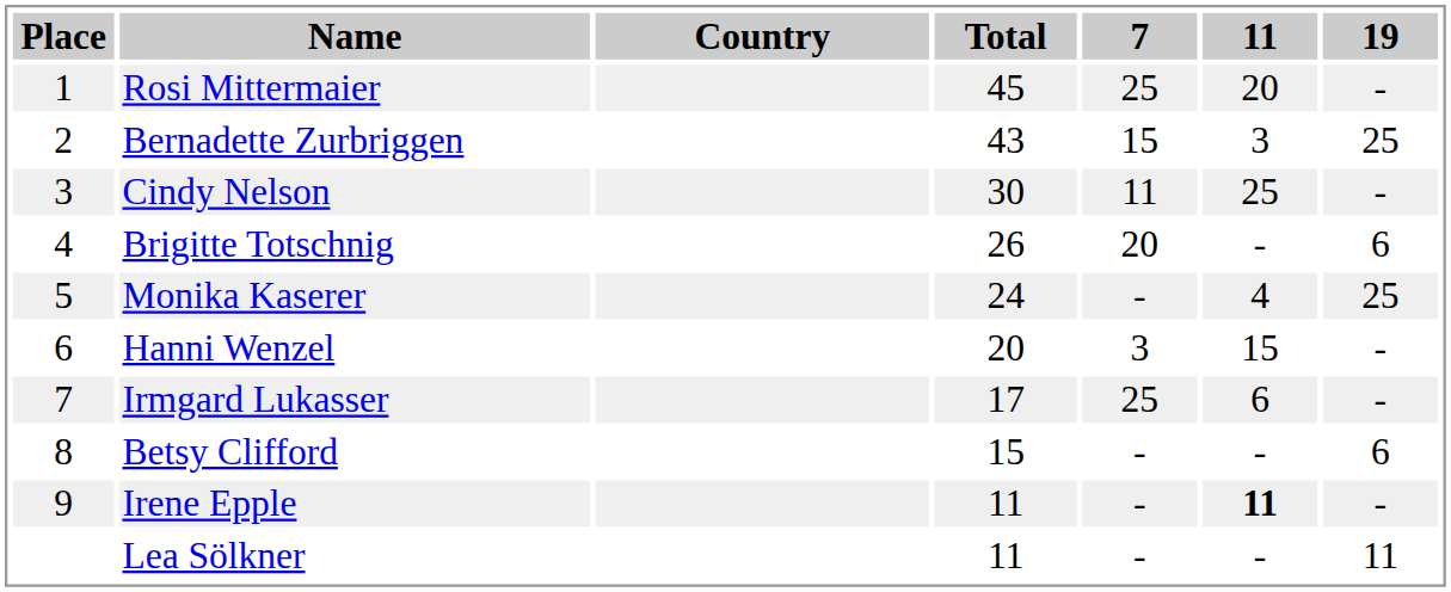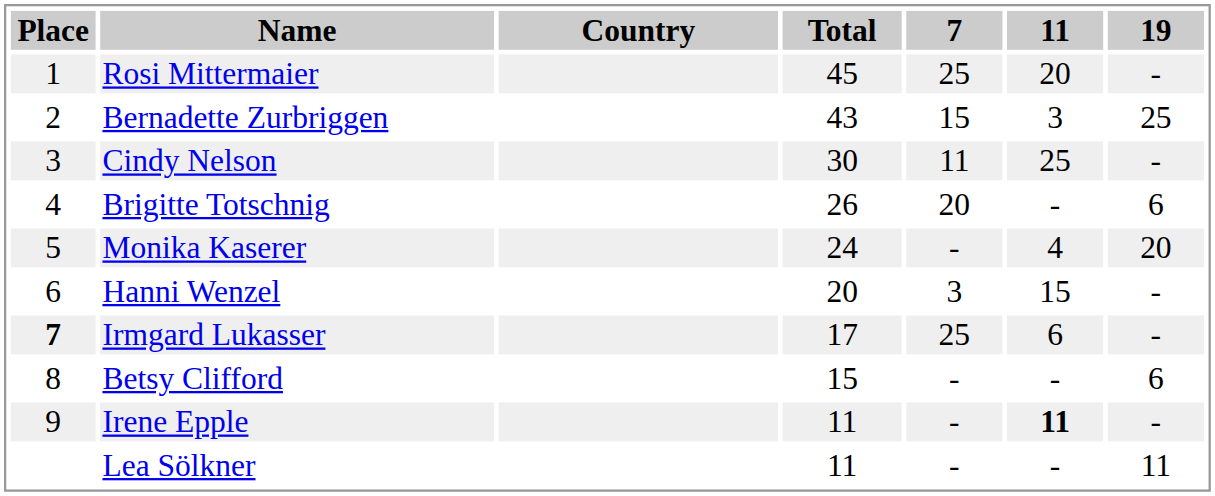 <table border="0" style="border: 1px solid #999; background-color:#FFFFFF; text-align:center; font-size:86%; line-height:15px;">
 <tr align="center" bgcolor="#CCCCCC">
 <th width=35>Place</th>
 <th width=170>Name</th>
 <th width=120>Country</th>
 <th width=50>Total</th>
 <th width=40>7</th>
 <th width=40>11</th>
 <th width=40>19</th>
 </tr>
 <tr bgcolor="#EFEFEF">
 <td>1</td>
 <td align="left"><a href='#'>Rosi Mittermaier</a></td>
 <td align="left"></td>
 <td>45</td>
 <td>25</td>
 <td>20</td>
 <td>-</td>
 </tr>
 <tr>
 <td>2</td>
 <td align="left"><a href='#'>Bernadette Zurbriggen</a></td>
 <td align="left"></td>
 <td>43</td>
 <td>15</td>
 <td>3</td>
 <td>25</td>
 </tr>
 <tr bgcolor="#EFEFEF">
 <td>3</td>
 <td align="left"><a href='#'>Cindy Nelson</a></td>
 <td align="left"></td>
 <td>30</td>
 <td>11</td>
 <td>25</td>
 <td>-</td>
 </tr>
 <tr>
 <td>4</td>
 <td align="left"><a href='#'>Brigitte Totschnig</a></td>
 <td align="left"></td>
 <td>26</td>
 <td>20</td>
 <td>-</td>
 <td>6</td>
 </tr>
 <tr bgcolor="#EFEFEF">
 <td>5</td>
 <td align="left"><a href='#'>Monika Kaserer</a></td>
 <td align="left"></td>
 <td>24</td>
 <td>-</td>
 <td>4</td>
-<td>25</td>
+<td>20</td>
 </tr>
 <tr>
 <td>6</td>
 <td align="left"><a href='#'>Hanni Wenzel</a></td>
 <td align="left"></td>
 <td>20</td>
 <td>3</td>
 <td>15</td>
 <td>-</td>
 </tr>
 <tr bgcolor="#EFEFEF">
-<td>7</td>
+<td><strong>7</strong></td>
 <td align="left"><a href='#'>Irmgard Lukasser</a></td>
 <td align="left"></td>
 <td>17</td>
 <td>25</td>
 <td>6</td>
 <td>-</td>
 </tr>
 <tr>
 <td>8</td>
 <td align="left"><a href='#'>Betsy Clifford</a></td>
 <td align="left"></td>
 <td>15</td>
 <td>-</td>
 <td>-</td>
 <td>6</td>
 </tr>
 <tr bgcolor="#EFEFEF">
 <td>9</td>
 <td align="left"><a href='#'>Irene Epple</a></td>
 <td align="left"></td>
 <td>11</td>
 <td>-</td>
 <td><strong>11</strong></td>
 <td>-</td>
 </tr>
 <tr>
 <td></td>
 <td align="left"><a href='#'>Lea Sölkner</a></td>
 <td align="left"></td>
 <td>11</td>
 <td>-</td>
 <td>-</td>
 <td>11</td>
 </tr>
 </table>
